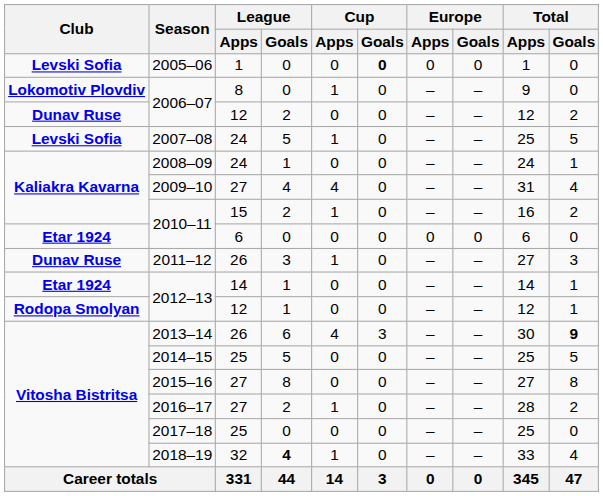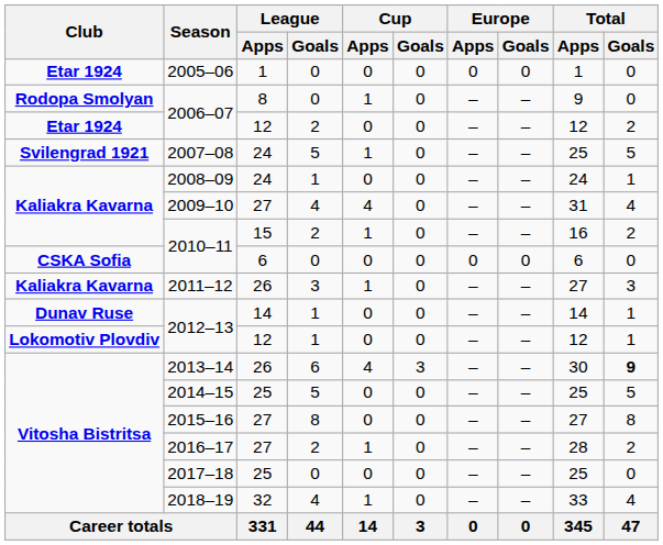 <table class="wikitable" style="font-size:90%; text-align: center;">
 <tr>
 <th rowspan="2">Club</th>
 <th rowspan="2">Season</th>
 <th colspan="2">League</th>
 <th colspan="2">Cup</th>
 <th colspan="2">Europe</th>
 <th colspan="2">Total</th>
 </tr>
 <tr>
 <th>Apps</th>
 <th>Goals</th>
 <th>Apps</th>
 <th>Goals</th>
 <th>Apps</th>
 <th>Goals</th>
 <th>Apps</th>
 <th>Goals</th>
 </tr>
 <tr>
-<td rowspan="1" valign="center"><strong><a href='#'>Levski Sofia</a></strong></td>
+<td rowspan="1" valign="center"><strong><a href='#'>Etar 1924</a></strong></td>
 <td>2005–06</td>
 <td>1</td>
 <td>0</td>
 <td>0</td>
-<td><strong>0</strong></td>
+<td>0</td>
 <td>0</td>
 <td>0</td>
 <td>1</td>
 <td>0</td>
 </tr>
 <tr>
-<td rowspan="1" valign="center"><strong><a href='#'>Lokomotiv Plovdiv</a></strong></td>
+<td rowspan="1" valign="center"><strong><a href='#'>Rodopa Smolyan</a></strong></td>
 <td rowspan="2">2006–07</td>
 <td>8</td>
 <td>0</td>
 <td>1</td>
 <td>0</td>
 <td>–</td>
 <td>–</td>
 <td>9</td>
 <td>0</td>
 </tr>
 <tr>
-<td rowspan="1" valign="center"><strong><a href='#'>Dunav Ruse</a></strong></td>
+<td rowspan="1" valign="center"><strong><a href='#'>Etar 1924</a></strong></td>
 <td>12</td>
 <td>2</td>
 <td>0</td>
 <td>0</td>
 <td>–</td>
 <td>–</td>
 <td>12</td>
 <td>2</td>
 </tr>
 <tr>
-<td rowspan="1" valign="center"><strong><a href='#'>Levski Sofia</a></strong></td>
+<td rowspan="1" valign="center"><strong><a href='#'>Svilengrad 1921</a></strong></td>
 <td>2007–08</td>
 <td>24</td>
 <td>5</td>
 <td>1</td>
 <td>0</td>
 <td>–</td>
 <td>–</td>
 <td>25</td>
 <td>5</td>
 </tr>
 <tr>
 <td rowspan="3" valign="center"><strong><a href='#'>Kaliakra Kavarna</a></strong></td>
 <td>2008–09</td>
 <td>24</td>
 <td>1</td>
 <td>0</td>
 <td>0</td>
 <td>–</td>
 <td>–</td>
 <td>24</td>
 <td>1</td>
 </tr>
 <tr>
 <td>2009–10</td>
 <td>27</td>
 <td>4</td>
 <td>4</td>
 <td>0</td>
 <td>–</td>
 <td>–</td>
 <td>31</td>
 <td>4</td>
 </tr>
 <tr>
 <td rowspan="2">2010–11</td>
 <td>15</td>
 <td>2</td>
 <td>1</td>
 <td>0</td>
 <td>–</td>
 <td>–</td>
 <td>16</td>
 <td>2</td>
 </tr>
 <tr>
-<td rowspan="1" valign="center"><strong><a href='#'>Etar 1924</a></strong></td>
+<td rowspan="1" valign="center"><strong><a href='#'>CSKA Sofia</a></strong></td>
 <td>6</td>
 <td>0</td>
 <td>0</td>
 <td>0</td>
 <td>0</td>
 <td>0</td>
 <td>6</td>
 <td>0</td>
 </tr>
 <tr>
-<td rowspan="1" valign="center"><strong><a href='#'>Dunav Ruse</a></strong></td>
+<td rowspan="1" valign="center"><strong><a href='#'>Kaliakra Kavarna</a></strong></td>
 <td>2011–12</td>
 <td>26</td>
 <td>3</td>
 <td>1</td>
 <td>0</td>
 <td>–</td>
 <td>–</td>
 <td>27</td>
 <td>3</td>
 </tr>
 <tr>
-<td rowspan="1" valign="center"><strong><a href='#'>Etar 1924</a></strong></td>
+<td rowspan="1" valign="center"><strong><a href='#'>Dunav Ruse</a></strong></td>
 <td rowspan="2">2012–13</td>
 <td>14</td>
 <td>1</td>
 <td>0</td>
 <td>0</td>
 <td>–</td>
 <td>–</td>
 <td>14</td>
 <td>1</td>
 </tr>
 <tr>
-<td rowspan="1" valign="center"><strong><a href='#'>Rodopa Smolyan</a></strong></td>
+<td rowspan="1" valign="center"><strong><a href='#'>Lokomotiv Plovdiv</a></strong></td>
 <td>12</td>
 <td>1</td>
 <td>0</td>
 <td>0</td>
 <td>–</td>
 <td>–</td>
 <td>12</td>
 <td>1</td>
 </tr>
 <tr>
 <td rowspan="6" valign="center"><strong><a href='#'>Vitosha Bistritsa</a></strong></td>
 <td>2013–14</td>
 <td>26</td>
 <td>6</td>
 <td>4</td>
 <td>3</td>
 <td>–</td>
 <td>–</td>
 <td>30</td>
 <td><strong>9</strong></td>
 </tr>
 <tr>
 <td>2014–15</td>
 <td>25</td>
 <td>5</td>
 <td>0</td>
 <td>0</td>
 <td>–</td>
 <td>–</td>
 <td>25</td>
 <td>5</td>
 </tr>
 <tr>
 <td>2015–16</td>
 <td>27</td>
 <td>8</td>
 <td>0</td>
 <td>0</td>
 <td>–</td>
 <td>–</td>
 <td>27</td>
 <td>8</td>
 </tr>
 <tr>
 <td>2016–17</td>
 <td>27</td>
 <td>2</td>
 <td>1</td>
 <td>0</td>
 <td>–</td>
 <td>–</td>
 <td>28</td>
 <td>2</td>
 </tr>
 <tr>
 <td>2017–18</td>
 <td>25</td>
 <td>0</td>
 <td>0</td>
 <td>0</td>
 <td>–</td>
 <td>–</td>
 <td>25</td>
 <td>0</td>
 </tr>
 <tr>
 <td>2018–19</td>
 <td>32</td>
-<td><strong>4</strong></td>
+<td>4</td>
 <td>1</td>
 <td>0</td>
 <td>–</td>
 <td>–</td>
 <td>33</td>
 <td>4</td>
 </tr>
 <tr>
 <th colspan="2">Career totals</th>
 <th>331</th>
 <th>44</th>
 <th>14</th>
 <th>3</th>
 <th>0</th>
 <th>0</th>
 <th>345</th>
 <th>47</th>
 </tr>
 </table>
